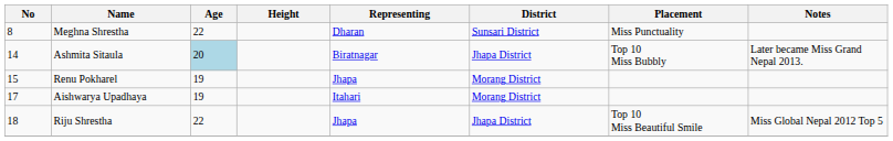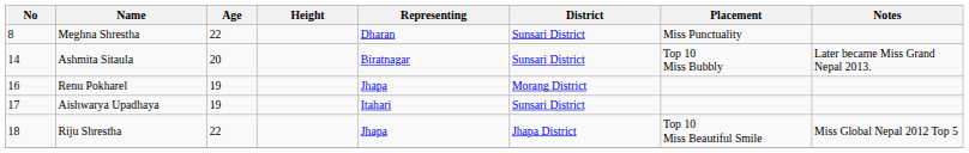 <table class="wikitable sortable" style="font-size: 95%;">
 <tr>
 <th width="05%">No</th>
 <th width="15%">Name</th>
 <th width="05%">Age</th>
 <th width="10%">Height</th>
 <th width="15%">Representing</th>
 <th width="15%">District</th>
 <th width="15%">Placement</th>
 <th width="15%">Notes</th>
 </tr>
 <tr>
 <td>8</td>
 <td>Meghna Shrestha</td>
 <td>22</td>
 <td></td>
 <td><a href='#'>Dharan</a></td>
 <td><a href='#'>Sunsari District</a></td>
 <td>Miss Punctuality</td>
 <td></td>
 </tr>
 <tr>
 <td>14</td>
 <td>Ashmita Sitaula</td>
-<td style="background: lightblue;">20</td>
+<td>20</td>
 <td></td>
 <td><a href='#'>Biratnagar</a></td>
-<td><a href='#'>Jhapa District</a></td>
+<td><a href='#'>Sunsari District</a></td>
 <td>Top 10<br> Miss Bubbly</td>
 <td>Later became  Miss Grand Nepal 2013.</td>
 </tr>
 <tr>
-<td>15</td>
+<td>16</td>
 <td>Renu Pokharel</td>
 <td>19</td>
 <td></td>
 <td><a href='#'>Jhapa</a></td>
 <td><a href='#'>Morang District</a></td>
 <td></td>
 <td></td>
 </tr>
 <tr>
 <td>17</td>
 <td>Aishwarya Upadhaya</td>
 <td>19</td>
 <td></td>
 <td><a href='#'>Itahari</a></td>
-<td><a href='#'>Morang District</a></td>
+<td><a href='#'>Sunsari District</a></td>
 <td></td>
 <td></td>
 </tr>
 <tr>
 <td>18</td>
 <td>Riju Shrestha</td>
 <td>22</td>
 <td></td>
 <td><a href='#'>Jhapa</a></td>
 <td><a href='#'>Jhapa District</a></td>
 <td>Top 10<br> Miss Beautiful Smile</td>
 <td>Miss Global Nepal 2012 Top 5</td>
 </tr>
 <tr>
 </tr>
 </table>
